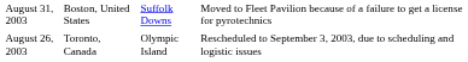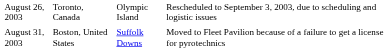 <table cellpadding="2" style="border:0 solid darkgrey; font-size:90%">
 <tr>
 <th style="width:105px;"></th>
 <th style="width:150px;"></th>
 <th style="width:100px;"></th>
 <th style="width:700px;"></th>
 </tr>
 <tr border="0">
 </tr>
 <tr>
+<td>August 26, 2003</td>
+<td>Toronto, Canada</td>
+<td>Olympic Island</td>
+<td>Rescheduled to September 3, 2003, due to scheduling and logistic issues</td>
+</tr>
+<tr>
 <td>August 31, 2003</td>
 <td>Boston, United States</td>
 <td><a href='#'>Suffolk Downs</a></td>
 <td>Moved to Fleet Pavilion because of a failure to get a license for pyrotechnics</td>
 </tr>
-<tr>
-<td>August 26, 2003</td>
-<td>Toronto, Canada</td>
-<td>Olympic Island</td>
-<td>Rescheduled to September 3, 2003, due to scheduling and logistic issues</td>
-</tr>
 </table>
